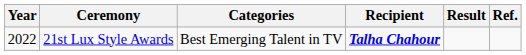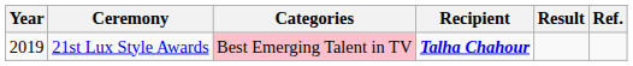 <table class="wikitable style">
 <tr>
 <th>Year</th>
 <th>Ceremony</th>
 <th>Categories</th>
 <th>Recipient</th>
 <th>Result</th>
 <th>Ref.</th>
 </tr>
 <tr>
-<td>2022</td>
+<td>2019</td>
 <td rowspan="7"><a href='#'>21st Lux Style Awards</a></td>
-<td>Best Emerging Talent in TV</td>
+<td style="background: pink;">Best Emerging Talent in TV</td>
 <td><strong><em><a href='#'>Talha Chahour</a></em></strong></td>
 <td></td>
 <td></td>
 </tr>
 </table>
